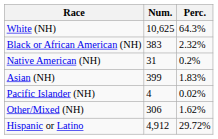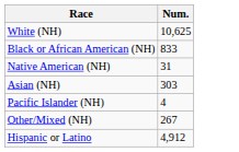 <table class="wikitable">
 <tr>
 <th>Race</th>
 <th>Num.</th>
-<th>Perc.</th>
 </tr>
 <tr>
 <td><a href='#'>White</a> (NH)</td>
 <td>10,625</td>
-<td>64.3%</td>
 </tr>
 <tr>
 <td><a href='#'>Black or African American</a> (NH)</td>
-<td>383</td>
-<td>2.32%</td>
+<td>833</td>
 </tr>
 <tr>
 <td><a href='#'>Native American</a> (NH)</td>
 <td>31</td>
-<td>0.2%</td>
 </tr>
 <tr>
 <td><a href='#'>Asian</a> (NH)</td>
-<td>399</td>
-<td>1.83%</td>
+<td>303</td>
 </tr>
 <tr>
 <td><a href='#'>Pacific Islander</a> (NH)</td>
 <td>4</td>
-<td>0.02%</td>
 </tr>
 <tr>
 <td><a href='#'>Other/Mixed</a> (NH)</td>
-<td>306</td>
-<td>1.62%</td>
+<td>267</td>
 </tr>
 <tr>
 <td><a href='#'>Hispanic</a> or <a href='#'>Latino</a></td>
 <td>4,912</td>
-<td>29.72%</td>
 </tr>
 </table>
